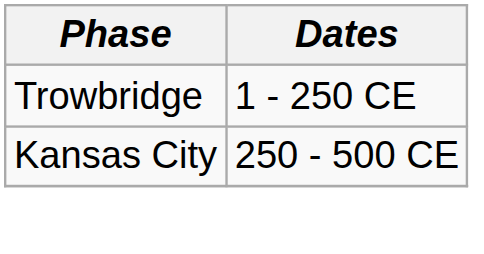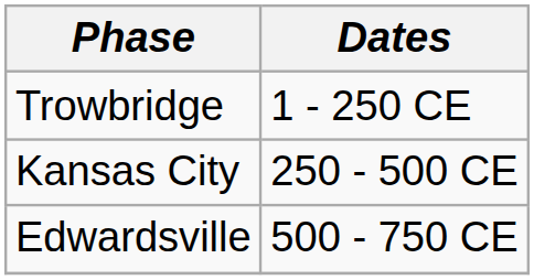 <table class="wikitable">
 <tr>
 <th><em>Phase</em></th>
 <th><em>Dates</em></th>
 </tr>
 <tr>
 <td rowspan="1">Trowbridge</td>
 <td>1 - 250 CE</td>
 </tr>
 <tr>
 <td rowspan="1">Kansas City</td>
 <td>250 - 500 CE</td>
 </tr>
 <tr>
+<td rowspan="1">Edwardsville</td>
+<td>500 - 750 CE</td>
+</tr>
+<tr>
 </tr>
 </table>
